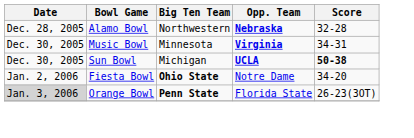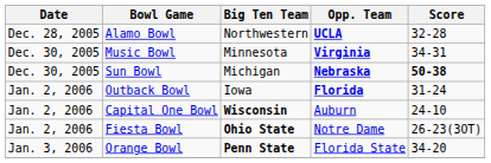 <table class="wikitable">
 <tr>
 <th align="center">Date</th>
 <th align="center">Bowl Game</th>
 <th align="center">Big Ten Team</th>
 <th align="center">Opp. Team</th>
 <th align="center">Score</th>
 </tr>
 <tr>
 <td>Dec. 28, 2005</td>
 <td><a href='#'>Alamo Bowl</a></td>
 <td>Northwestern</td>
-<td><strong><a href='#'>Nebraska</a></strong></td>
+<td><strong><a href='#'>UCLA</a></strong></td>
 <td>32-28</td>
 </tr>
 <tr>
 <td>Dec. 30, 2005</td>
 <td><a href='#'>Music Bowl</a></td>
 <td>Minnesota</td>
 <td><strong><a href='#'>Virginia</a></strong></td>
 <td>34-31</td>
 </tr>
 <tr>
 <td>Dec. 30, 2005</td>
 <td><a href='#'>Sun Bowl</a></td>
 <td>Michigan</td>
-<td><strong><a href='#'>UCLA</a></strong></td>
+<td><strong><a href='#'>Nebraska</a></strong></td>
 <td><strong>50-38</strong></td>
+</tr>
+<tr>
+<td>Jan. 2, 2006</td>
+<td><a href='#'>Outback Bowl</a></td>
+<td>Iowa</td>
+<td><strong><a href='#'>Florida</a></strong></td>
+<td>31-24</td>
+</tr>
+<tr>
+<td>Jan. 2, 2006</td>
+<td><a href='#'>Capital One Bowl</a></td>
+<td><strong>Wisconsin</strong></td>
+<td><a href='#'>Auburn</a></td>
+<td>24-10</td>
 </tr>
 <tr>
 <td>Jan. 2, 2006</td>
 <td><a href='#'>Fiesta Bowl</a></td>
 <td><strong>Ohio State</strong></td>
 <td><a href='#'>Notre Dame</a></td>
-<td>34-20</td>
+<td>26-23(3OT)</td>
 </tr>
 <tr>
-<td style="background: lightgrey;">Jan. 3, 2006</td>
+<td>Jan. 3, 2006</td>
 <td><a href='#'>Orange Bowl</a></td>
 <td><strong>Penn State</strong></td>
 <td><a href='#'>Florida State</a></td>
-<td>26-23(3OT)</td>
+<td>34-20</td>
 </tr>
 <tr>
 </tr>
 </table>
